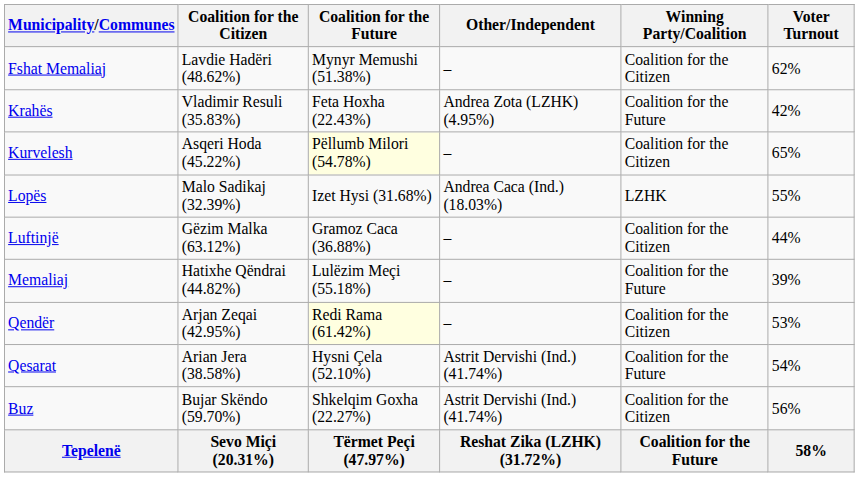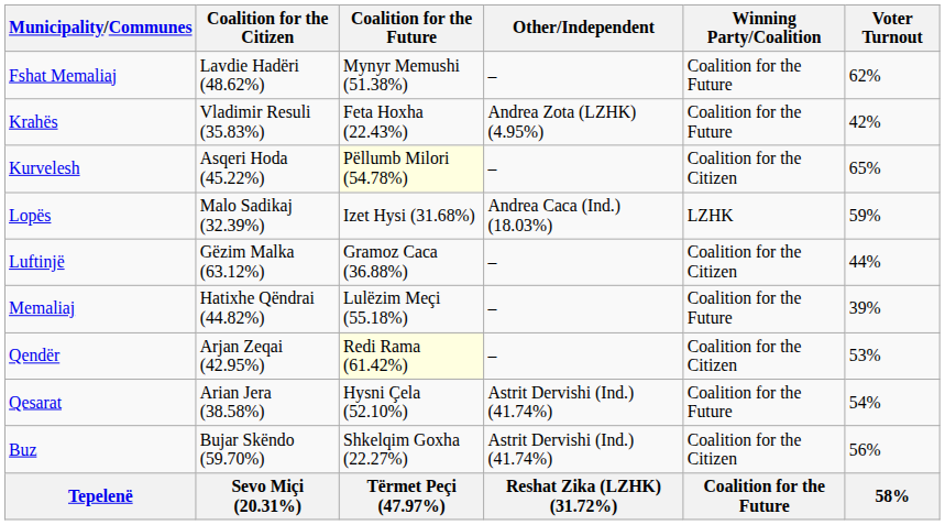 <table class="wikitable">
 <tr>
 <th><a href='#'>Municipality</a>/<a href='#'>Communes</a></th>
 <th>Coalition for the Citizen</th>
 <th>Coalition for the Future</th>
 <th>Other/Independent</th>
 <th>Winning Party/Coalition</th>
 <th>Voter Turnout</th>
 </tr>
 <tr>
 <td><a href='#'>Fshat Memaliaj</a></td>
 <td>Lavdie Hadëri (48.62%)</td>
 <td>Mynyr Memushi (51.38%)</td>
 <td>–</td>
-<td>Coalition for the Citizen</td>
+<td>Coalition for the Future</td>
 <td>62%</td>
 </tr>
 <tr>
 <td><a href='#'>Krahës</a></td>
 <td>Vladimir Resuli (35.83%)</td>
 <td>Feta Hoxha (22.43%)</td>
 <td>Andrea Zota (LZHK) (4.95%)</td>
 <td>Coalition for the Future</td>
 <td>42%</td>
 </tr>
 <tr>
 <td><a href='#'>Kurvelesh</a></td>
 <td>Asqeri Hoda (45.22%)</td>
 <td style="background: lightyellow;">Pëllumb Milori (54.78%)</td>
 <td>–</td>
 <td>Coalition for the Citizen</td>
 <td>65%</td>
 </tr>
 <tr>
 <td><a href='#'>Lopës</a></td>
 <td>Malo Sadikaj (32.39%)</td>
 <td>Izet Hysi (31.68%)</td>
 <td>Andrea Caca (Ind.) (18.03%)</td>
 <td>LZHK</td>
-<td>55%</td>
+<td>59%</td>
 </tr>
 <tr>
 <td><a href='#'>Luftinjë</a></td>
 <td>Gëzim Malka (63.12%)</td>
 <td>Gramoz Caca (36.88%)</td>
 <td>–</td>
 <td>Coalition for the Citizen</td>
 <td>44%</td>
 </tr>
 <tr>
 <td><a href='#'>Memaliaj</a></td>
 <td>Hatixhe Qëndrai (44.82%)</td>
 <td>Lulëzim Meçi (55.18%)</td>
 <td>–</td>
 <td>Coalition for the Future</td>
 <td>39%</td>
 </tr>
 <tr>
 <td><a href='#'>Qendër</a></td>
 <td>Arjan Zeqai (42.95%)</td>
 <td style="background: lightyellow;">Redi Rama (61.42%)</td>
 <td>–</td>
 <td>Coalition for the Citizen</td>
 <td>53%</td>
 </tr>
 <tr>
 <td><a href='#'>Qesarat</a></td>
 <td>Arian Jera (38.58%)</td>
 <td>Hysni Çela (52.10%)</td>
 <td>Astrit Dervishi (Ind.) (41.74%)</td>
 <td>Coalition for the Future</td>
 <td>54%</td>
 </tr>
 <tr>
 <td><a href='#'>Buz</a></td>
 <td>Bujar Skëndo (59.70%)</td>
 <td>Shkelqim Goxha (22.27%)</td>
 <td>Astrit Dervishi (Ind.) (41.74%)</td>
 <td>Coalition for the Citizen</td>
 <td>56%</td>
 </tr>
 <tr>
 <th><a href='#'>Tepelenë</a></th>
 <th>Sevo Miçi (20.31%)</th>
 <th>Tërmet Peçi (47.97%)</th>
 <th>Reshat Zika (LZHK) (31.72%)</th>
 <th>Coalition for the Future</th>
 <th>58%</th>
 </tr>
 </table>
